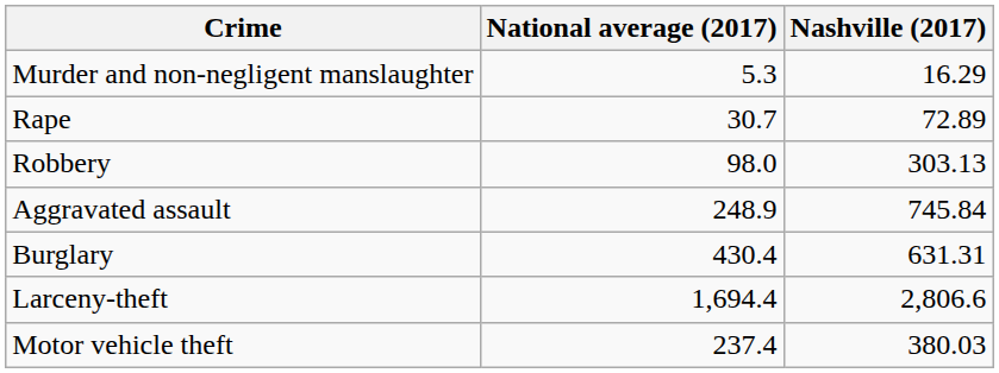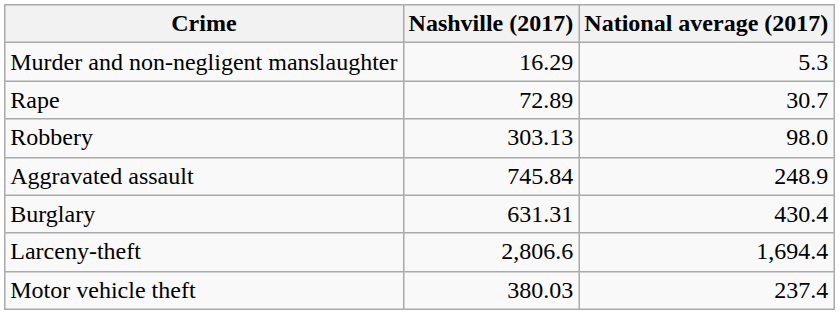 <table class="wikitable">
 <tr>
 <th>Crime</th>
+<th>Nashville (2017)</th>
 <th>National average (2017)</th>
-<th>Nashville (2017)</th>
 </tr>
 <tr>
 <td>Murder and non-negligent manslaughter</td>
+<td style="text-align:right;">16.29</td>
 <td style="text-align:right;">5.3</td>
-<td style="text-align:right;">16.29</td>
 </tr>
 <tr>
 <td>Rape</td>
+<td style="text-align:right;">72.89</td>
 <td style="text-align:right;">30.7</td>
-<td style="text-align:right;">72.89</td>
 </tr>
 <tr>
 <td>Robbery</td>
+<td style="text-align:right;">303.13</td>
 <td style="text-align:right;">98.0</td>
-<td style="text-align:right;">303.13</td>
 </tr>
 <tr>
 <td>Aggravated assault</td>
+<td style="text-align:right;">745.84</td>
 <td style="text-align:right;">248.9</td>
-<td style="text-align:right;">745.84</td>
 </tr>
 <tr>
 <td>Burglary</td>
+<td style="text-align:right;">631.31</td>
 <td style="text-align:right;">430.4</td>
-<td style="text-align:right;">631.31</td>
 </tr>
 <tr>
 <td>Larceny-theft</td>
+<td style="text-align:right;">2,806.6</td>
 <td style="text-align:right;">1,694.4</td>
-<td style="text-align:right;">2,806.6</td>
 </tr>
 <tr>
 <td>Motor vehicle theft</td>
+<td style="text-align:right;">380.03</td>
 <td style="text-align:right;">237.4</td>
-<td style="text-align:right;">380.03</td>
 </tr>
 </table>
